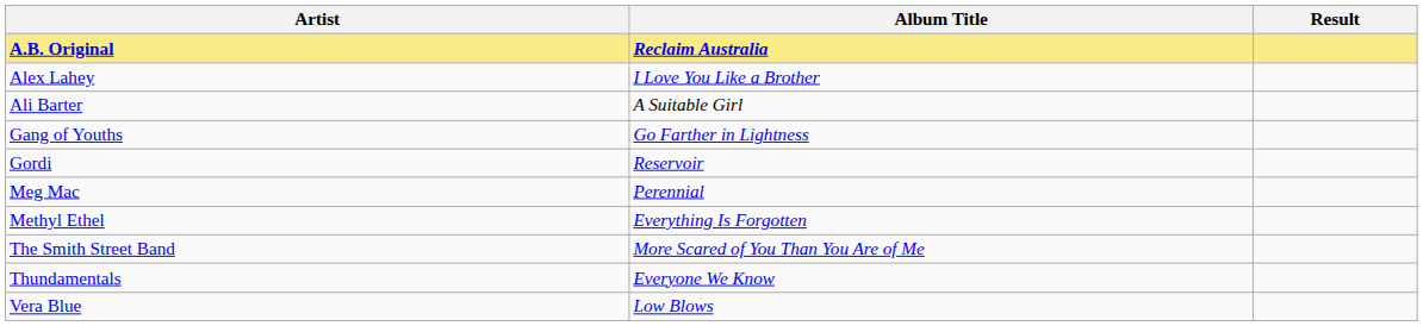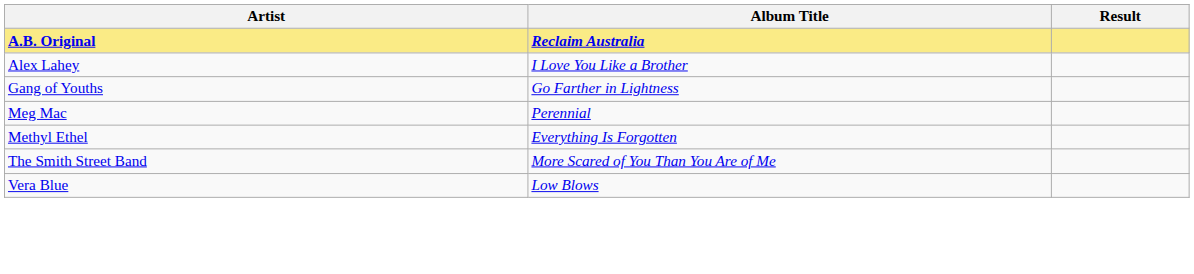 <table class="sortable wikitable">
 <tr>
 <th width="19%">Artist</th>
 <th width="19%">Album Title</th>
 <th width="5%">Result</th>
 </tr>
 <tr style="background:#FAEB86">
 <td><strong><a href='#'>A.B. Original</a></strong></td>
 <td><strong><em><a href='#'>Reclaim Australia</a></em></strong></td>
 <td></td>
 </tr>
 <tr>
 <td><a href='#'>Alex Lahey</a></td>
 <td><em><a href='#'>I Love You Like a Brother</a></em></td>
 <td></td>
 </tr>
 <tr>
-<td><a href='#'>Ali Barter</a></td>
-<td><em>A Suitable Girl</em></td>
-<td></td>
-</tr>
-<tr>
 <td><a href='#'>Gang of Youths</a></td>
 <td><em><a href='#'>Go Farther in Lightness</a></em></td>
-<td></td>
-</tr>
-<tr>
-<td><a href='#'>Gordi</a></td>
-<td><em><a href='#'>Reservoir</a></em></td>
 <td></td>
 </tr>
 <tr>
 <td><a href='#'>Meg Mac</a></td>
 <td><em><a href='#'>Perennial</a></em></td>
 <td></td>
 </tr>
 <tr>
 <td><a href='#'>Methyl Ethel</a></td>
 <td><em><a href='#'>Everything Is Forgotten</a></em></td>
 <td></td>
 </tr>
 <tr>
 <td><a href='#'>The Smith Street Band</a></td>
 <td><em><a href='#'>More Scared of You Than You Are of Me</a></em></td>
 <td></td>
 </tr>
 <tr>
-<td><a href='#'>Thundamentals</a></td>
-<td><em><a href='#'>Everyone We Know</a></em></td>
-<td></td>
-</tr>
-<tr>
 <td><a href='#'>Vera Blue</a></td>
 <td><em><a href='#'>Low Blows</a></em></td>
 <td></td>
 </tr>
 </table>
